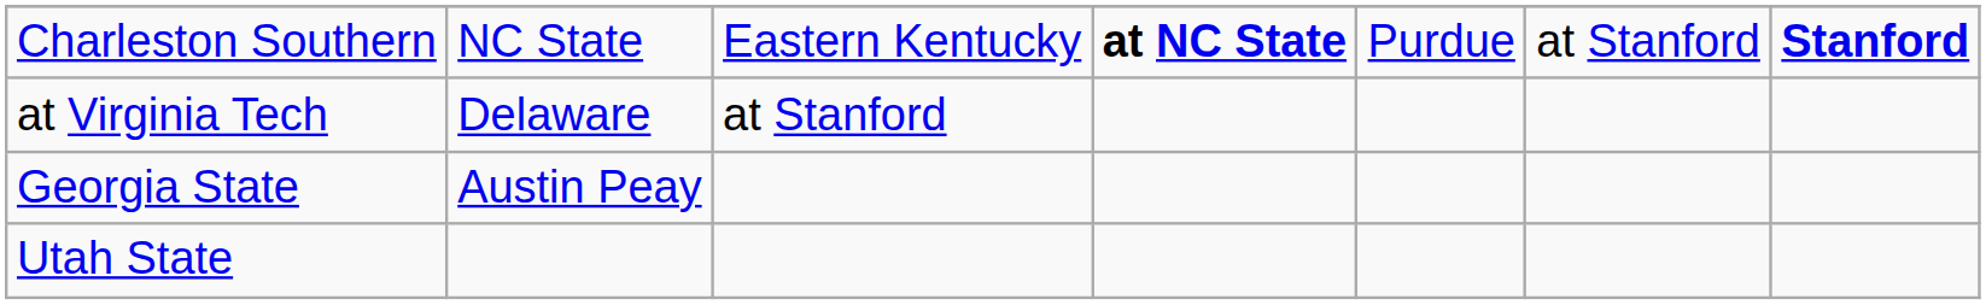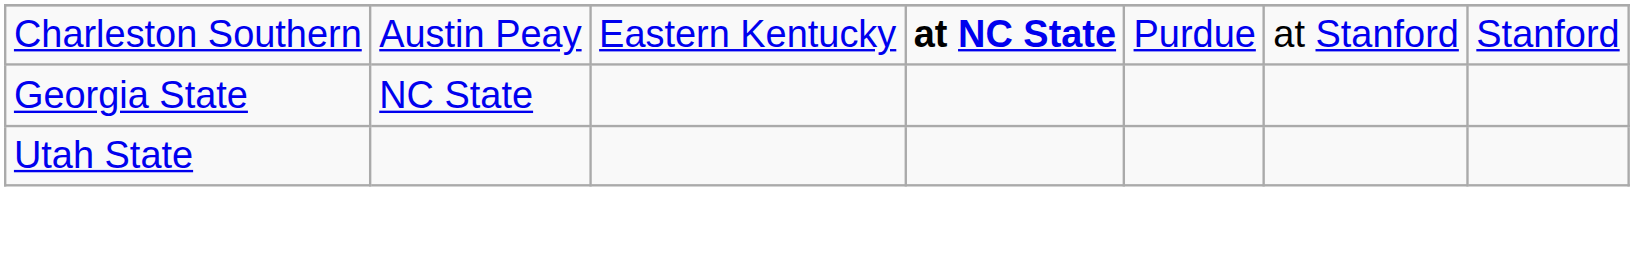 <table class="wikitable">
 <tr>
 </tr>
 <tr>
 <td><a href='#'>Charleston Southern</a></td>
-<td><a href='#'>NC State</a></td>
+<td><a href='#'>Austin Peay</a></td>
 <td><a href='#'>Eastern Kentucky</a></td>
 <td><strong>at <a href='#'>NC State</a></strong></td>
 <td><a href='#'>Purdue</a></td>
 <td>at <a href='#'>Stanford</a></td>
-<td><strong><a href='#'>Stanford</a></strong></td>
-</tr>
-<tr>
-<td>at <a href='#'>Virginia Tech</a></td>
-<td><a href='#'>Delaware</a></td>
-<td>at <a href='#'>Stanford</a></td>
-<td></td>
-<td></td>
-<td></td>
-<td></td>
+<td><a href='#'>Stanford</a></td>
 </tr>
 <tr>
 <td><a href='#'>Georgia State</a></td>
-<td><a href='#'>Austin Peay</a></td>
+<td><a href='#'>NC State</a></td>
 <td></td>
 <td></td>
 <td></td>
 <td></td>
 <td></td>
 </tr>
 <tr>
 <td><a href='#'>Utah State</a></td>
 <td></td>
 <td></td>
 <td></td>
 <td></td>
 <td></td>
 <td></td>
 </tr>
 </table>
